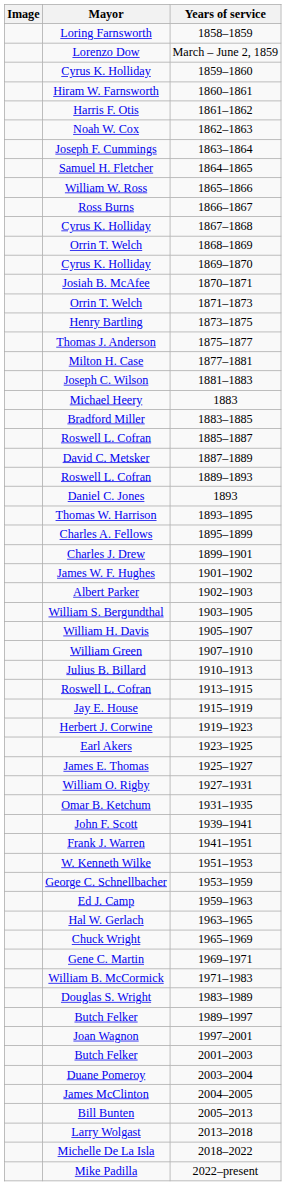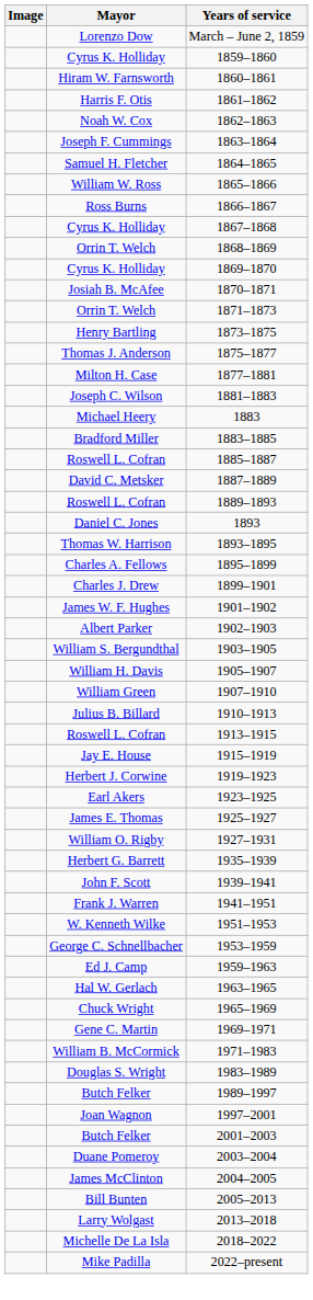 <table class="wikitable sortable"  style="text-align:center;">
 <tr>
 <th>Image</th>
 <th>Mayor</th>
 <th>Years of service</th>
-</tr>
-<tr>
-<td></td>
-<td><a href='#'>Loring Farnsworth</a></td>
-<td>1858–1859</td>
 </tr>
 <tr>
 <td></td>
 <td><a href='#'>Lorenzo Dow</a></td>
 <td>March – June 2, 1859</td>
 </tr>
 <tr>
 <td></td>
 <td><a href='#'>Cyrus K. Holliday</a></td>
 <td>1859–1860</td>
 </tr>
 <tr>
 <td></td>
 <td><a href='#'>Hiram W. Farnsworth</a></td>
 <td>1860–1861</td>
 </tr>
 <tr>
 <td></td>
 <td><a href='#'>Harris F. Otis</a></td>
 <td>1861–1862</td>
 </tr>
 <tr>
 <td></td>
 <td><a href='#'>Noah W. Cox</a></td>
 <td>1862–1863</td>
 </tr>
 <tr>
 <td></td>
 <td><a href='#'>Joseph F. Cummings</a></td>
 <td>1863–1864</td>
 </tr>
 <tr>
 <td></td>
 <td><a href='#'>Samuel H. Fletcher</a></td>
 <td>1864–1865</td>
 </tr>
 <tr>
 <td></td>
 <td><a href='#'>William W. Ross</a></td>
 <td>1865–1866</td>
 </tr>
 <tr>
 <td></td>
 <td><a href='#'>Ross Burns</a></td>
 <td>1866–1867</td>
 </tr>
 <tr>
 <td></td>
 <td><a href='#'>Cyrus K. Holliday</a></td>
 <td>1867–1868</td>
 </tr>
 <tr>
 <td></td>
 <td><a href='#'>Orrin T. Welch</a></td>
 <td>1868–1869</td>
 </tr>
 <tr>
 <td></td>
 <td><a href='#'>Cyrus K. Holliday</a></td>
 <td>1869–1870</td>
 </tr>
 <tr>
 <td></td>
 <td><a href='#'>Josiah B. McAfee</a></td>
 <td>1870–1871</td>
 </tr>
 <tr>
 <td></td>
 <td><a href='#'>Orrin T. Welch</a></td>
 <td>1871–1873</td>
 </tr>
 <tr>
 <td></td>
 <td><a href='#'>Henry Bartling</a></td>
 <td>1873–1875</td>
 </tr>
 <tr>
 <td></td>
 <td><a href='#'>Thomas J. Anderson</a></td>
 <td>1875–1877</td>
 </tr>
 <tr>
 <td></td>
 <td><a href='#'>Milton H. Case</a></td>
 <td>1877–1881</td>
 </tr>
 <tr>
 <td></td>
 <td><a href='#'>Joseph C. Wilson</a></td>
 <td>1881–1883</td>
 </tr>
 <tr>
 <td></td>
 <td><a href='#'>Michael Heery</a></td>
 <td>1883</td>
 </tr>
 <tr>
 <td></td>
 <td><a href='#'>Bradford Miller</a></td>
 <td>1883–1885</td>
 </tr>
 <tr>
 <td></td>
 <td><a href='#'>Roswell L. Cofran</a></td>
 <td>1885–1887</td>
 </tr>
 <tr>
 <td></td>
 <td><a href='#'>David C. Metsker</a></td>
 <td>1887–1889</td>
 </tr>
 <tr>
 <td></td>
 <td><a href='#'>Roswell L. Cofran</a></td>
 <td>1889–1893</td>
 </tr>
 <tr>
 <td></td>
 <td><a href='#'>Daniel C. Jones</a></td>
 <td>1893</td>
 </tr>
 <tr>
 <td></td>
 <td><a href='#'>Thomas W. Harrison</a></td>
 <td>1893–1895</td>
 </tr>
 <tr>
 <td></td>
 <td><a href='#'>Charles A. Fellows</a></td>
 <td>1895–1899</td>
 </tr>
 <tr>
 <td></td>
 <td><a href='#'>Charles J. Drew</a></td>
 <td>1899–1901</td>
 </tr>
 <tr>
 <td></td>
 <td><a href='#'>James W. F. Hughes</a></td>
 <td>1901–1902</td>
 </tr>
 <tr>
 <td></td>
 <td><a href='#'>Albert Parker</a></td>
 <td>1902–1903</td>
 </tr>
 <tr>
 <td></td>
 <td><a href='#'>William S. Bergundthal</a></td>
 <td>1903–1905</td>
 </tr>
 <tr>
 <td></td>
 <td><a href='#'>William H. Davis</a></td>
 <td>1905–1907</td>
 </tr>
 <tr>
 <td></td>
 <td><a href='#'>William Green</a></td>
 <td>1907–1910</td>
 </tr>
 <tr>
 <td></td>
 <td><a href='#'>Julius B. Billard</a></td>
 <td>1910–1913</td>
 </tr>
 <tr>
 <td></td>
 <td><a href='#'>Roswell L. Cofran</a></td>
 <td>1913–1915</td>
 </tr>
 <tr>
 <td></td>
 <td><a href='#'>Jay E. House</a></td>
 <td>1915–1919</td>
 </tr>
 <tr>
 <td></td>
 <td><a href='#'>Herbert J. Corwine</a></td>
 <td>1919–1923</td>
 </tr>
 <tr>
 <td></td>
 <td><a href='#'>Earl Akers</a></td>
 <td>1923–1925</td>
 </tr>
 <tr>
 <td></td>
 <td><a href='#'>James E. Thomas</a></td>
 <td>1925–1927</td>
 </tr>
 <tr>
 <td></td>
 <td><a href='#'>William O. Rigby</a></td>
 <td>1927–1931</td>
 </tr>
 <tr>
 <td></td>
-<td><a href='#'>Omar B. Ketchum</a></td>
-<td>1931–1935</td>
+<td><a href='#'>Herbert G. Barrett</a></td>
+<td>1935–1939</td>
 </tr>
 <tr>
 <td></td>
 <td><a href='#'>John F. Scott</a></td>
 <td>1939–1941</td>
 </tr>
 <tr>
 <td></td>
 <td><a href='#'>Frank J. Warren</a></td>
 <td>1941–1951</td>
 </tr>
 <tr>
 <td></td>
 <td><a href='#'>W. Kenneth Wilke</a></td>
 <td>1951–1953</td>
 </tr>
 <tr>
 <td></td>
 <td><a href='#'>George C. Schnellbacher</a></td>
 <td>1953–1959</td>
 </tr>
 <tr>
 <td></td>
 <td><a href='#'>Ed J. Camp</a></td>
 <td>1959–1963</td>
 </tr>
 <tr>
 <td></td>
 <td><a href='#'>Hal W. Gerlach</a></td>
 <td>1963–1965</td>
 </tr>
 <tr>
 <td></td>
 <td><a href='#'>Chuck Wright</a></td>
 <td>1965–1969</td>
 </tr>
 <tr>
 <td></td>
 <td><a href='#'>Gene C. Martin</a></td>
 <td>1969–1971</td>
 </tr>
 <tr>
 <td></td>
 <td><a href='#'>William B. McCormick</a></td>
 <td>1971–1983</td>
 </tr>
 <tr>
 <td></td>
 <td><a href='#'>Douglas S. Wright</a></td>
 <td>1983–1989</td>
 </tr>
 <tr>
 <td></td>
 <td><a href='#'>Butch Felker</a></td>
 <td>1989–1997</td>
 </tr>
 <tr>
 <td></td>
 <td><a href='#'>Joan Wagnon</a></td>
 <td>1997–2001</td>
 </tr>
 <tr>
 <td></td>
 <td><a href='#'>Butch Felker</a></td>
 <td>2001–2003</td>
 </tr>
 <tr>
 <td></td>
 <td><a href='#'>Duane Pomeroy</a></td>
 <td>2003–2004</td>
 </tr>
 <tr>
 <td></td>
 <td><a href='#'>James McClinton</a></td>
 <td>2004–2005</td>
 </tr>
 <tr>
 <td></td>
 <td><a href='#'>Bill Bunten</a></td>
 <td>2005–2013</td>
 </tr>
 <tr>
 <td></td>
 <td><a href='#'>Larry Wolgast</a></td>
 <td>2013–2018</td>
 </tr>
 <tr>
 <td></td>
 <td><a href='#'>Michelle De La Isla</a></td>
 <td>2018–2022</td>
 </tr>
 <tr>
 <td></td>
 <td><a href='#'>Mike Padilla</a></td>
 <td>2022–present</td>
 </tr>
 </table>
